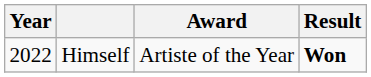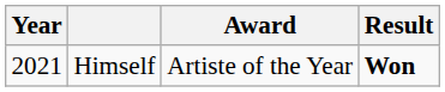 <table class="wikitable">
 <tr>
 <th>Year</th>
 <th></th>
 <th>Award</th>
 <th>Result</th>
 </tr>
 <tr>
-<td>2022</td>
+<td>2021</td>
 <td>Himself</td>
 <td>Artiste of the Year</td>
 <td><strong>Won</strong></td>
 </tr>
 </table>
